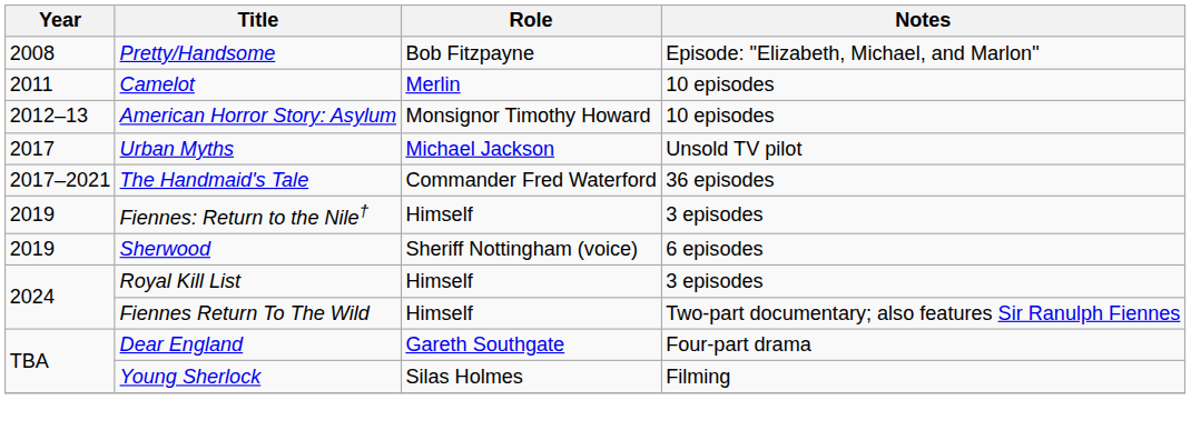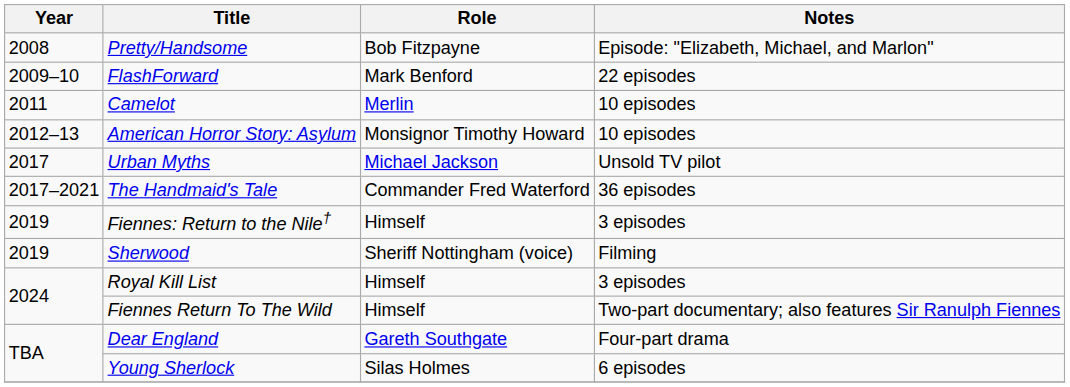 <table class="wikitable sortable">
 <tr>
 <th>Year</th>
 <th>Title</th>
 <th>Role</th>
 <th class="unsortable">Notes</th>
 </tr>
 <tr>
 <td>2008</td>
 <td><em><a href='#'>Pretty/Handsome</a></em></td>
 <td>Bob Fitzpayne</td>
 <td>Episode: "Elizabeth, Michael, and Marlon"</td>
+</tr>
+<tr>
+<td>2009–10</td>
+<td><em><a href='#'>FlashForward</a></em></td>
+<td>Mark Benford</td>
+<td>22 episodes</td>
 </tr>
 <tr>
 <td>2011</td>
 <td><em><a href='#'>Camelot</a></em></td>
 <td><a href='#'>Merlin</a></td>
 <td>10 episodes</td>
 </tr>
 <tr>
 <td>2012–13</td>
 <td><em><a href='#'>American Horror Story: Asylum</a></em></td>
 <td>Monsignor Timothy Howard</td>
 <td>10 episodes</td>
 </tr>
 <tr>
 <td>2017</td>
 <td><em><a href='#'>Urban Myths</a></em></td>
 <td><a href='#'>Michael Jackson</a></td>
 <td>Unsold TV pilot</td>
 </tr>
 <tr>
 <td>2017–2021</td>
 <td><em><a href='#'>The Handmaid's Tale</a></em></td>
 <td>Commander Fred Waterford</td>
 <td>36 episodes</td>
 </tr>
 <tr>
 <td>2019</td>
 <td><em>Fiennes: Return to the Nile<sup>†</sup></em></td>
 <td>Himself</td>
 <td>3 episodes</td>
 </tr>
 <tr>
 <td>2019</td>
 <td><em><a href='#'>Sherwood</a></em></td>
 <td>Sheriff Nottingham (voice)</td>
-<td>6 episodes</td>
+<td>Filming</td>
 </tr>
 <tr>
 <td rowspan="2">2024</td>
 <td><em>Royal Kill List</em></td>
 <td>Himself</td>
 <td>3 episodes</td>
 </tr>
 <tr>
 <td><em>Fiennes Return To The Wild</em></td>
 <td>Himself</td>
 <td>Two-part documentary; also features <a href='#'>Sir Ranulph Fiennes</a></td>
 </tr>
 <tr>
 <td rowspan="2">TBA</td>
 <td><em><a href='#'>Dear England</a></em></td>
 <td><a href='#'>Gareth Southgate</a></td>
 <td>Four-part drama</td>
 </tr>
 <tr>
 <td><em><a href='#'>Young Sherlock</a></em></td>
 <td>Silas Holmes</td>
-<td>Filming</td>
+<td>6 episodes</td>
 </tr>
 <tr>
 </tr>
 </table>
